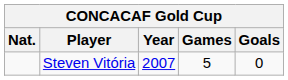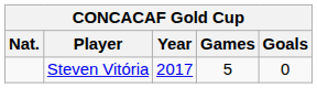 <table class="wikitable" style="text-align: center">
 <tr>
 <th colspan=5>CONCACAF Gold Cup</th>
 </tr>
 <tr>
 <th>Nat.</th>
 <th>Player</th>
 <th>Year</th>
 <th>Games</th>
 <th>Goals</th>
 </tr>
 <tr>
 <td></td>
 <td><a href='#'>Steven Vitória</a></td>
-<td><a href='#'>2007</a></td>
+<td><a href='#'>2017</a></td>
 <td>5</td>
 <td>0</td>
 </tr>
 </table>
